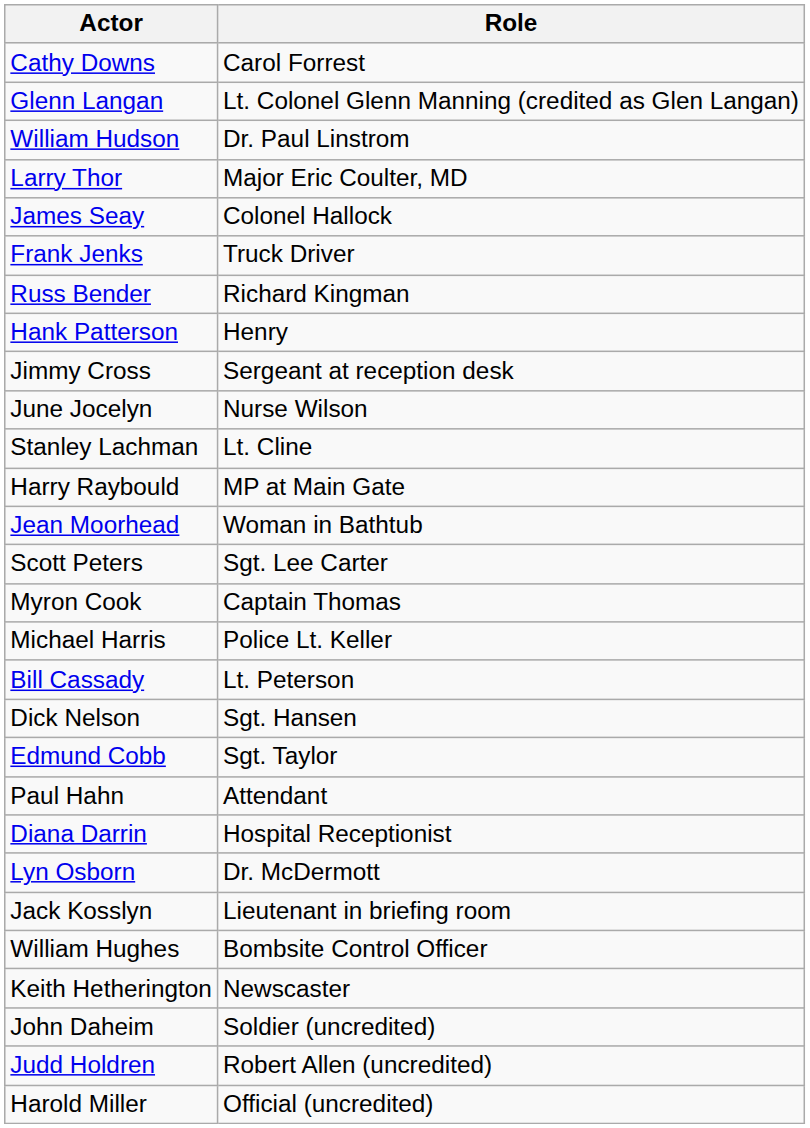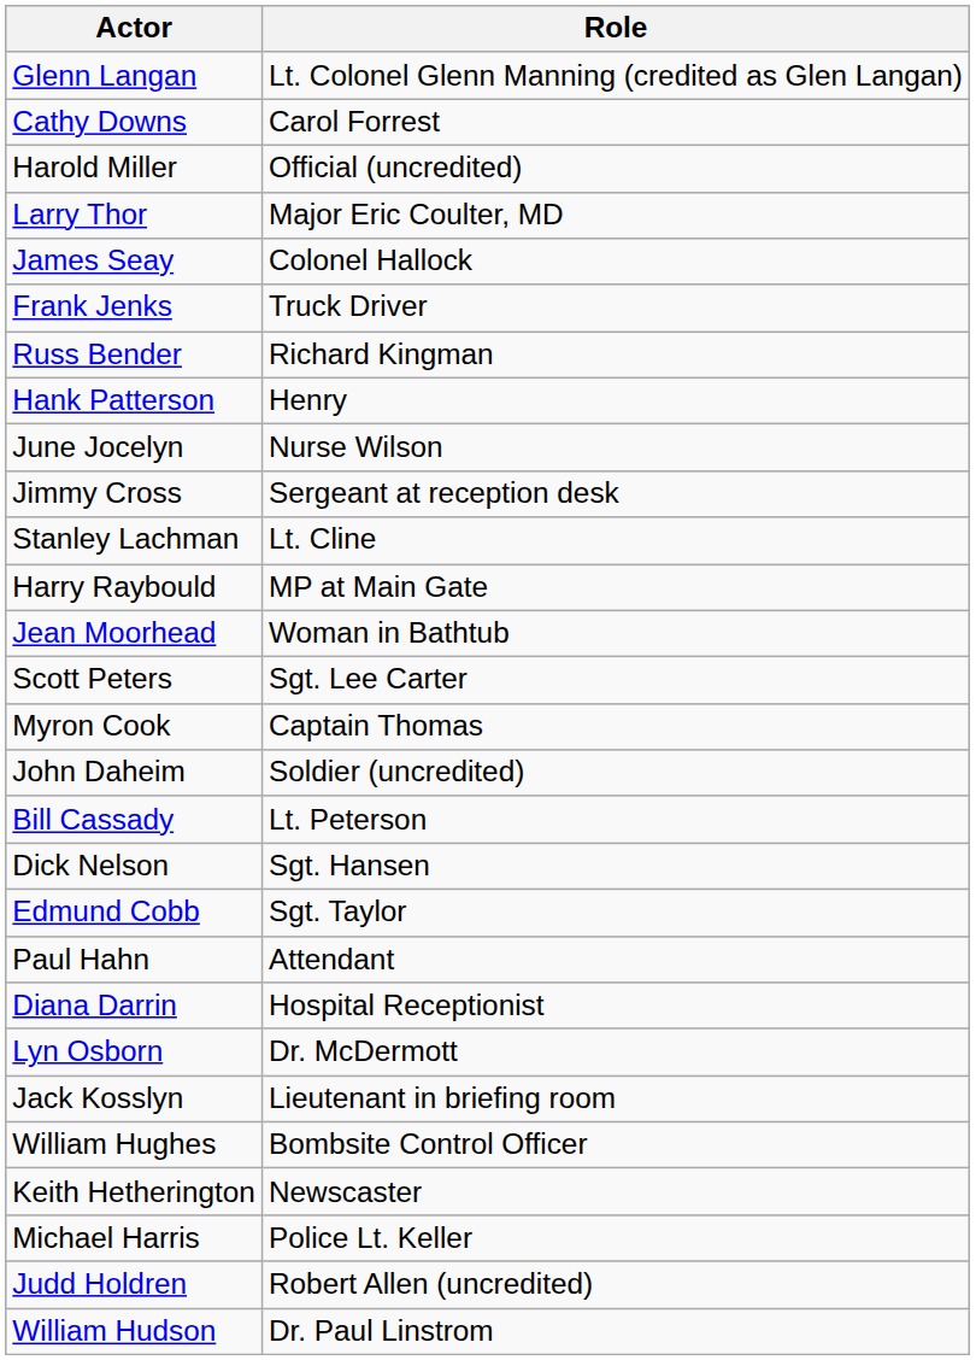 <table class="wikitable">
 <tr>
 <th>Actor</th>
 <th>Role</th>
 </tr>
 <tr>
+<td><a href='#'>Glenn Langan</a></td>
+<td>Lt. Colonel Glenn Manning (credited as Glen Langan)</td>
+</tr>
+<tr>
 <td><a href='#'>Cathy Downs</a></td>
 <td>Carol Forrest</td>
 </tr>
 <tr>
-<td><a href='#'>Glenn Langan</a></td>
-<td>Lt. Colonel Glenn Manning (credited as Glen Langan)</td>
-</tr>
-<tr>
-<td><a href='#'>William Hudson</a></td>
-<td>Dr. Paul Linstrom</td>
+<td>Harold Miller</td>
+<td>Official (uncredited)</td>
 </tr>
 <tr>
 <td><a href='#'>Larry Thor</a></td>
 <td>Major Eric Coulter, MD</td>
 </tr>
 <tr>
 <td><a href='#'>James Seay</a></td>
 <td>Colonel Hallock</td>
 </tr>
 <tr>
 <td><a href='#'>Frank Jenks</a></td>
 <td>Truck Driver</td>
 </tr>
 <tr>
 <td><a href='#'>Russ Bender</a></td>
 <td>Richard Kingman</td>
 </tr>
 <tr>
 <td><a href='#'>Hank Patterson</a></td>
 <td>Henry</td>
 </tr>
 <tr>
+<td>June Jocelyn</td>
+<td>Nurse Wilson</td>
+</tr>
+<tr>
 <td>Jimmy Cross</td>
 <td>Sergeant at reception desk</td>
-</tr>
-<tr>
-<td>June Jocelyn</td>
-<td>Nurse Wilson</td>
 </tr>
 <tr>
 <td>Stanley Lachman</td>
 <td>Lt. Cline</td>
 </tr>
 <tr>
 <td>Harry Raybould</td>
 <td>MP at Main Gate</td>
 </tr>
 <tr>
 <td><a href='#'>Jean Moorhead</a></td>
 <td>Woman in Bathtub</td>
 </tr>
 <tr>
 <td>Scott Peters</td>
 <td>Sgt. Lee Carter</td>
 </tr>
 <tr>
 <td>Myron Cook</td>
 <td>Captain Thomas</td>
 </tr>
 <tr>
-<td>Michael Harris</td>
-<td>Police Lt. Keller</td>
+<td>John Daheim</td>
+<td>Soldier (uncredited)</td>
 </tr>
 <tr>
 <td><a href='#'>Bill Cassady</a></td>
 <td>Lt. Peterson</td>
 </tr>
 <tr>
 <td>Dick Nelson</td>
 <td>Sgt. Hansen</td>
 </tr>
 <tr>
 <td><a href='#'>Edmund Cobb</a></td>
 <td>Sgt. Taylor</td>
 </tr>
 <tr>
 <td>Paul Hahn</td>
 <td>Attendant</td>
 </tr>
 <tr>
 <td><a href='#'>Diana Darrin</a></td>
 <td>Hospital Receptionist</td>
 </tr>
 <tr>
 <td><a href='#'>Lyn Osborn</a></td>
 <td>Dr. McDermott</td>
 </tr>
 <tr>
 <td>Jack Kosslyn</td>
 <td>Lieutenant in briefing room</td>
 </tr>
 <tr>
 <td>William Hughes</td>
 <td>Bombsite Control Officer</td>
 </tr>
 <tr>
 <td>Keith Hetherington</td>
 <td>Newscaster</td>
 </tr>
 <tr>
-<td>John Daheim</td>
-<td>Soldier (uncredited)</td>
+<td>Michael Harris</td>
+<td>Police Lt. Keller</td>
 </tr>
 <tr>
 <td><a href='#'>Judd Holdren</a></td>
 <td>Robert Allen (uncredited)</td>
 </tr>
 <tr>
-<td>Harold Miller</td>
-<td>Official (uncredited)</td>
+<td><a href='#'>William Hudson</a></td>
+<td>Dr. Paul Linstrom</td>
 </tr>
 </table>
